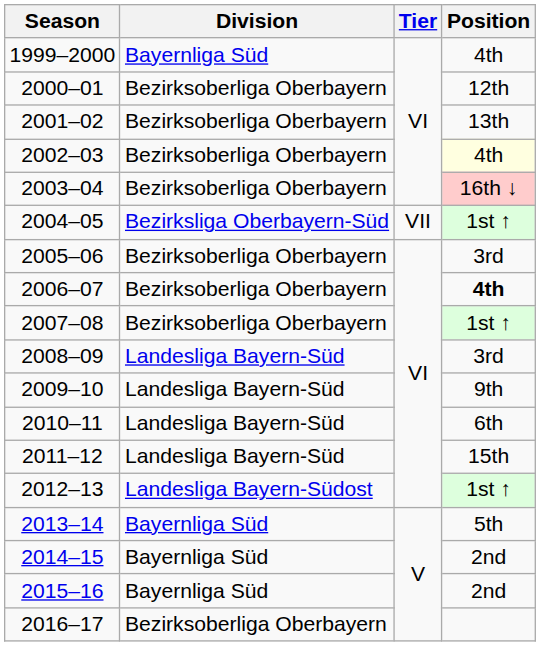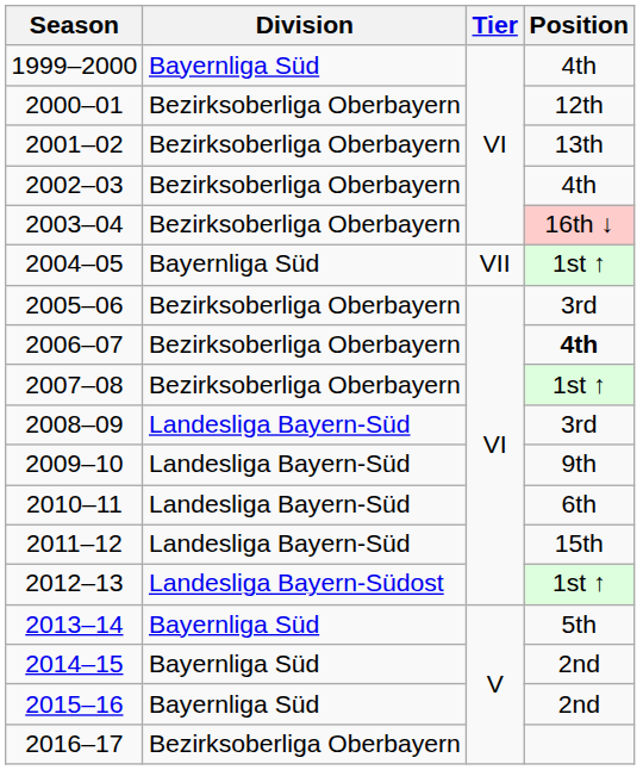 <table class="wikitable">
 <tr>
 <th>Season</th>
 <th>Division</th>
 <th><a href='#'>Tier</a></th>
 <th>Position</th>
 </tr>
 <tr align="center">
 <td>1999–2000</td>
 <td align="left"><a href='#'>Bayernliga Süd</a></td>
 <td rowspan=5>VI</td>
 <td>4th</td>
 </tr>
 <tr align="center">
 <td>2000–01</td>
 <td align="left">Bezirksoberliga Oberbayern</td>
 <td>12th</td>
 </tr>
 <tr align="center">
 <td>2001–02</td>
 <td align="left">Bezirksoberliga Oberbayern</td>
 <td>13th</td>
 </tr>
 <tr align="center">
 <td>2002–03</td>
 <td align="left">Bezirksoberliga Oberbayern</td>
-<td style="background: lightyellow;">4th</td>
+<td>4th</td>
 </tr>
 <tr align="center">
 <td>2003–04</td>
 <td align="left">Bezirksoberliga Oberbayern</td>
 <td bgcolor="#ffcccc">16th ↓</td>
 </tr>
 <tr align="center">
 <td>2004–05</td>
-<td align="left"><a href='#'>Bezirksliga Oberbayern-Süd</a></td>
+<td align="left">Bayernliga Süd</td>
 <td>VII</td>
 <td bgcolor="#ddffdd">1st ↑</td>
 </tr>
 <tr align="center">
 <td>2005–06</td>
 <td align="left">Bezirksoberliga Oberbayern</td>
 <td rowspan=8>VI</td>
 <td>3rd</td>
 </tr>
 <tr align="center">
 <td>2006–07</td>
 <td align="left">Bezirksoberliga Oberbayern</td>
 <td><strong>4th</strong></td>
 </tr>
 <tr align="center">
 <td>2007–08</td>
 <td align="left">Bezirksoberliga Oberbayern</td>
 <td bgcolor="#ddffdd">1st ↑</td>
 </tr>
 <tr align="center">
 <td>2008–09</td>
 <td align="left"><a href='#'>Landesliga Bayern-Süd</a></td>
 <td>3rd</td>
 </tr>
 <tr align="center">
 <td>2009–10</td>
 <td align="left">Landesliga Bayern-Süd</td>
 <td>9th</td>
 </tr>
 <tr align="center">
 <td>2010–11</td>
 <td align="left">Landesliga Bayern-Süd</td>
 <td>6th</td>
 </tr>
 <tr align="center">
 <td>2011–12</td>
 <td align="left">Landesliga Bayern-Süd</td>
 <td>15th</td>
 </tr>
 <tr align="center">
 <td>2012–13</td>
 <td align="left"><a href='#'>Landesliga Bayern-Südost</a></td>
 <td bgcolor="#ddffdd">1st ↑</td>
 </tr>
 <tr align="center">
 <td><a href='#'>2013–14</a></td>
 <td align="left"><a href='#'>Bayernliga Süd</a></td>
 <td rowspan=4>V</td>
 <td>5th</td>
 </tr>
 <tr align="center">
 <td><a href='#'>2014–15</a></td>
 <td align="left">Bayernliga Süd</td>
 <td>2nd</td>
 </tr>
 <tr align="center">
 <td><a href='#'>2015–16</a></td>
 <td align="left">Bayernliga Süd</td>
 <td>2nd</td>
 </tr>
 <tr align="center">
 <td>2016–17</td>
 <td align="left">Bezirksoberliga Oberbayern</td>
 <td></td>
 </tr>
 </table>
